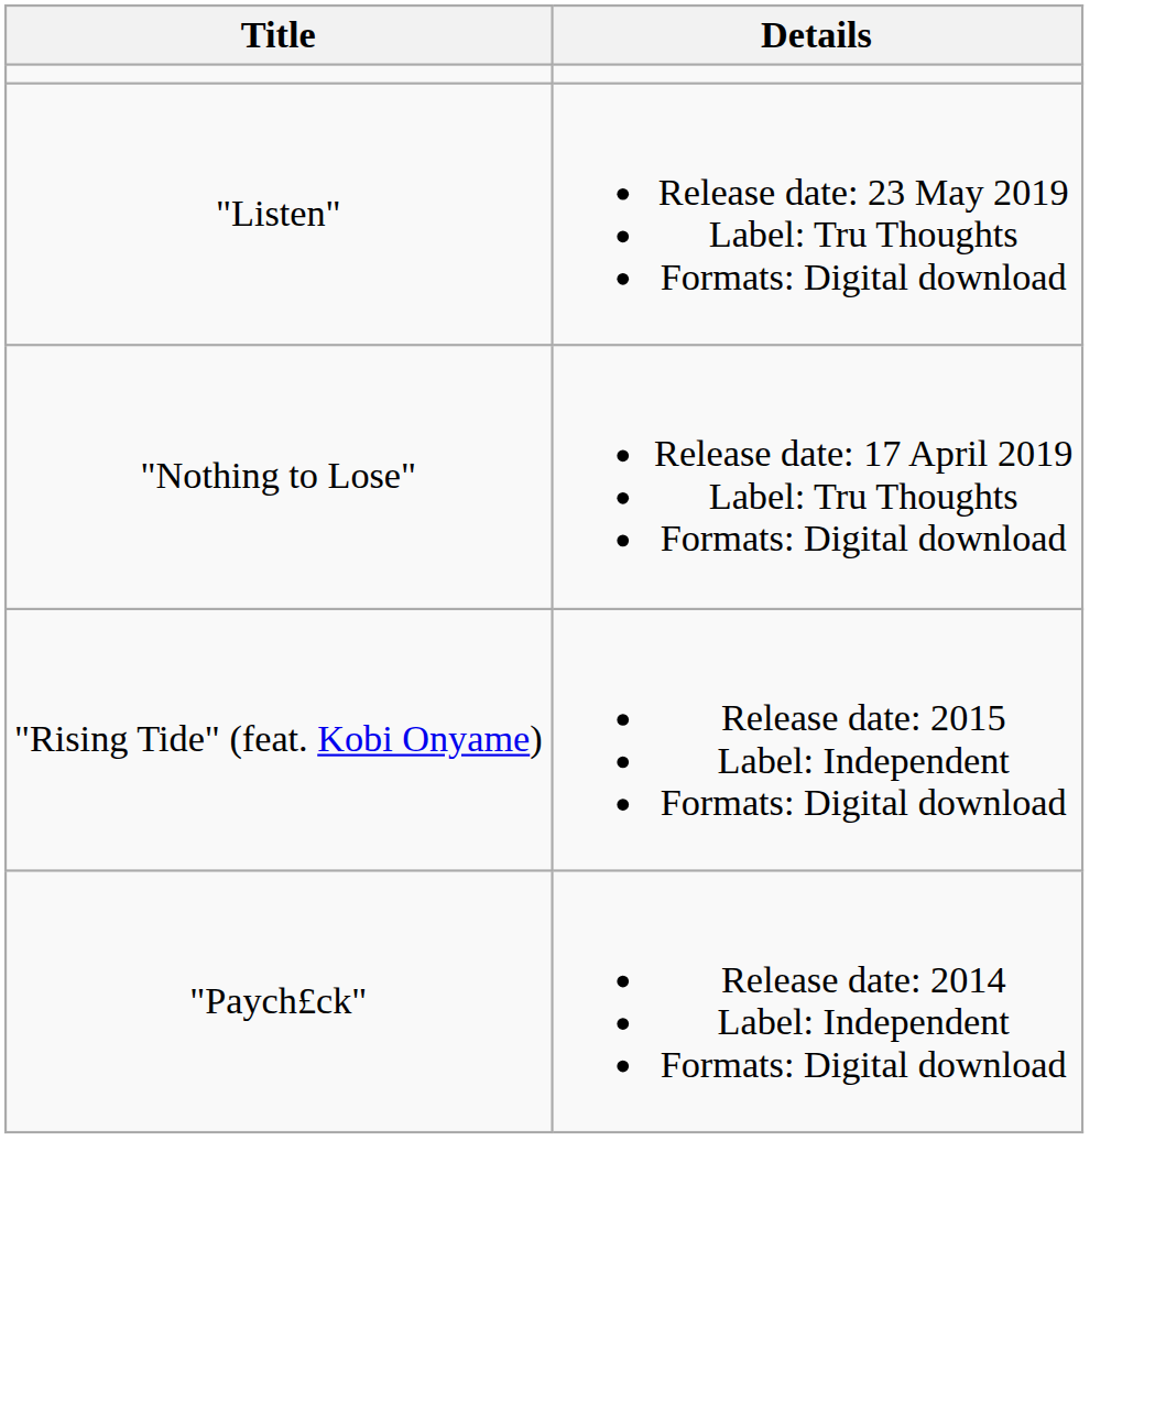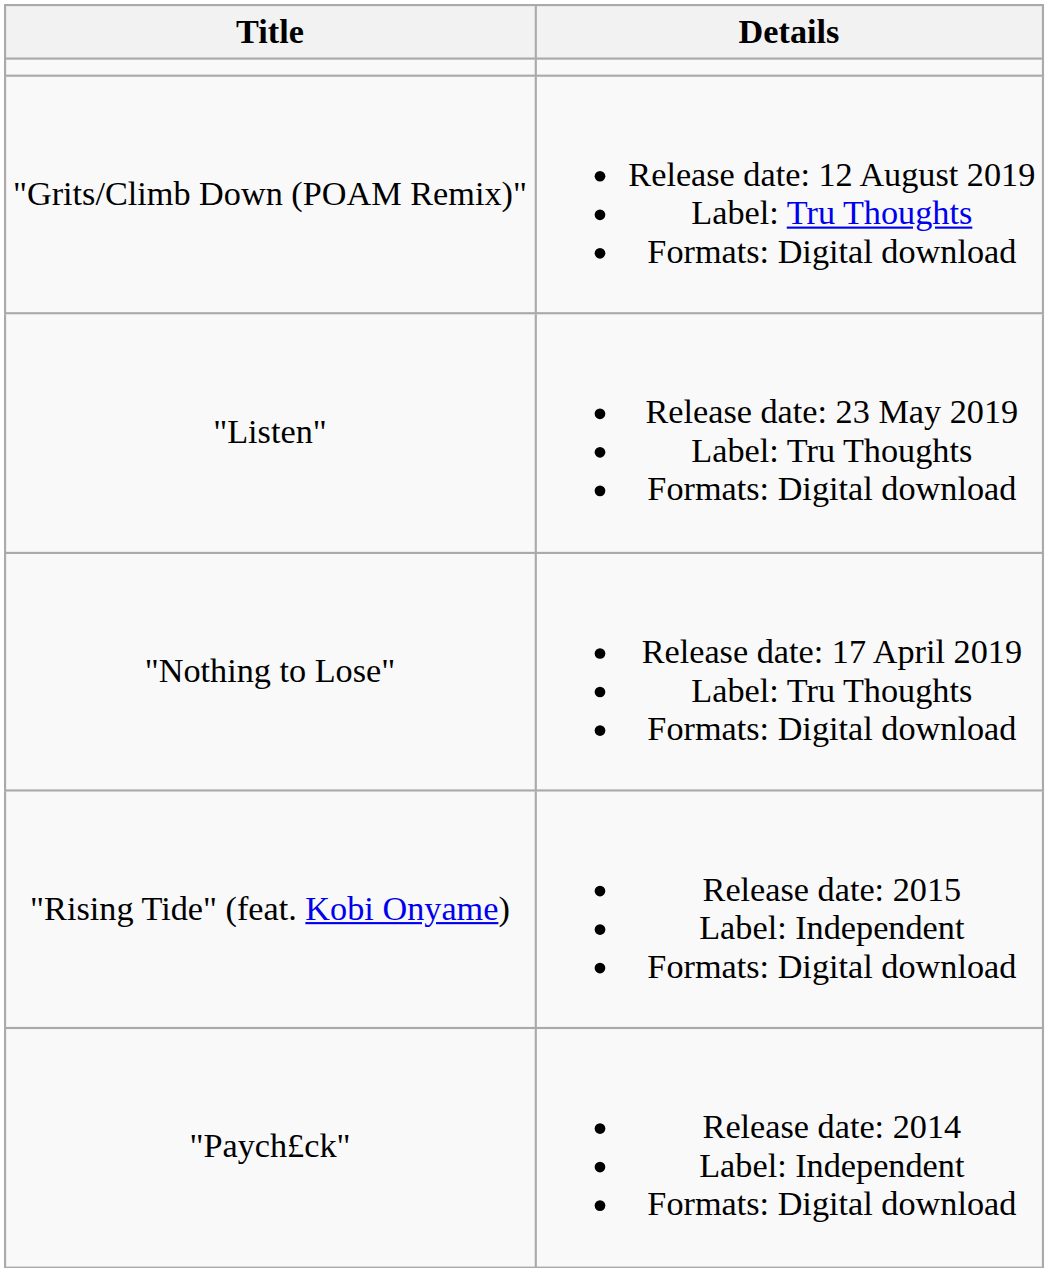 <table class="wikitable plainrowheaders" style="text-align:center;">
 <tr>
 <th scope="col">Title</th>
 <th scope="col">Details</th>
 </tr>
 <tr>
 <td scope="row"></td>
 <td></td>
+</tr>
+<tr>
+<td scope="row">"Grits/Climb Down (POAM Remix)"</td>
+<td><br><ul><li>Release date: 12 August 2019</li><li>Label: <a href='#'>Tru Thoughts</a></li><li>Formats: Digital download</li></ul></td>
 </tr>
 <tr>
 <td>"Listen"</td>
 <td><br><ul><li>Release date: 23 May 2019</li><li>Label: Tru Thoughts</li><li>Formats: Digital download</li></ul></td>
 </tr>
 <tr>
 <td>"Nothing to Lose"</td>
 <td><br><ul><li>Release date: 17 April 2019</li><li>Label: Tru Thoughts</li><li>Formats: Digital download</li></ul></td>
 </tr>
 <tr>
 <td>"Rising Tide" (feat. <a href='#'>Kobi Onyame</a>)</td>
 <td><br><ul><li>Release date: 2015</li><li>Label: Independent</li><li>Formats: Digital download</li></ul></td>
 </tr>
 <tr>
 <td>"Paych£ck"</td>
 <td><br><ul><li>Release date: 2014</li><li>Label: Independent</li><li>Formats: Digital download</li></ul></td>
 </tr>
 </table>
